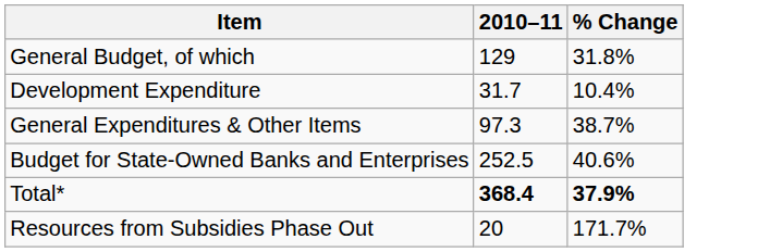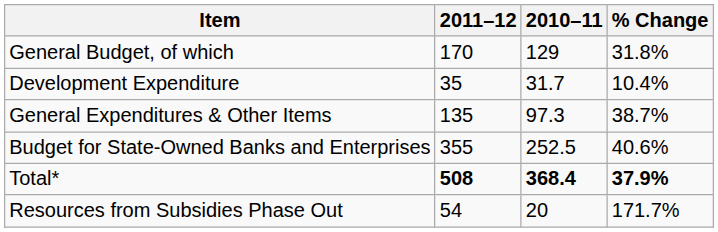 <table class="wikitable">
 <tr>
 <th>Item</th>
+<th>2011–12</th>
 <th>2010–11</th>
 <th>% Change</th>
 </tr>
 <tr>
 <td>General Budget, of which</td>
+<td>170</td>
 <td>129</td>
 <td>31.8%</td>
 </tr>
 <tr>
 <td>Development Expenditure</td>
+<td>35</td>
 <td>31.7</td>
 <td>10.4%</td>
 </tr>
 <tr>
 <td>General Expenditures & Other Items</td>
+<td>135</td>
 <td>97.3</td>
 <td>38.7%</td>
 </tr>
 <tr>
 <td>Budget for State-Owned Banks and Enterprises</td>
+<td>355</td>
 <td>252.5</td>
 <td>40.6%</td>
 </tr>
 <tr>
 <td>Total*</td>
+<td><strong>508</strong></td>
 <td><strong>368.4</strong></td>
 <td><strong>37.9%</strong></td>
 </tr>
 <tr>
 <td>Resources from Subsidies Phase Out</td>
+<td>54</td>
 <td>20</td>
 <td>171.7%</td>
 </tr>
 </table>
